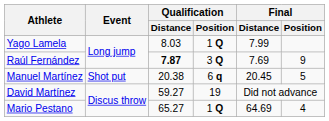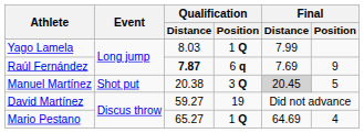 <table class=wikitable style="font-size:90%">
 <tr>
 <th rowspan="2">Athlete</th>
 <th rowspan="2">Event</th>
 <th colspan="2">Qualification</th>
 <th colspan="2">Final</th>
 </tr>
 <tr style="font-size:95%">
 <th>Distance</th>
 <th>Position</th>
 <th>Distance</th>
 <th>Position</th>
 </tr>
 <tr align=center>
 <td align=left><a href='#'>Yago Lamela</a></td>
 <td align=left rowspan=2><a href='#'>Long jump</a></td>
 <td>8.03</td>
 <td>1 <strong>Q</strong></td>
 <td>7.99</td>
 <td></td>
 </tr>
 <tr align=center>
 <td align=left><a href='#'>Raúl Fernández</a></td>
 <td><strong>7.87</strong></td>
-<td>3 <strong>Q</strong></td>
+<td>6 <strong>q</strong></td>
 <td>7.69</td>
 <td>9</td>
 </tr>
 <tr align=center>
 <td align=left><a href='#'>Manuel Martínez</a></td>
 <td align=left><a href='#'>Shot put</a></td>
 <td>20.38</td>
-<td>6 <strong>q</strong></td>
-<td>20.45</td>
+<td>3 <strong>Q</strong></td>
+<td style="background: lightgrey;">20.45</td>
 <td>5</td>
 </tr>
 <tr align=center>
 <td align=left><a href='#'>David Martínez</a></td>
 <td align=left rowspan=2><a href='#'>Discus throw</a></td>
 <td>59.27</td>
 <td>19</td>
 <td colspan=2>Did not advance</td>
 </tr>
 <tr align=center>
 <td align=left><a href='#'>Mario Pestano</a></td>
 <td>65.27</td>
 <td>1 <strong>Q</strong></td>
 <td>64.69</td>
 <td>4</td>
 </tr>
 </table>
